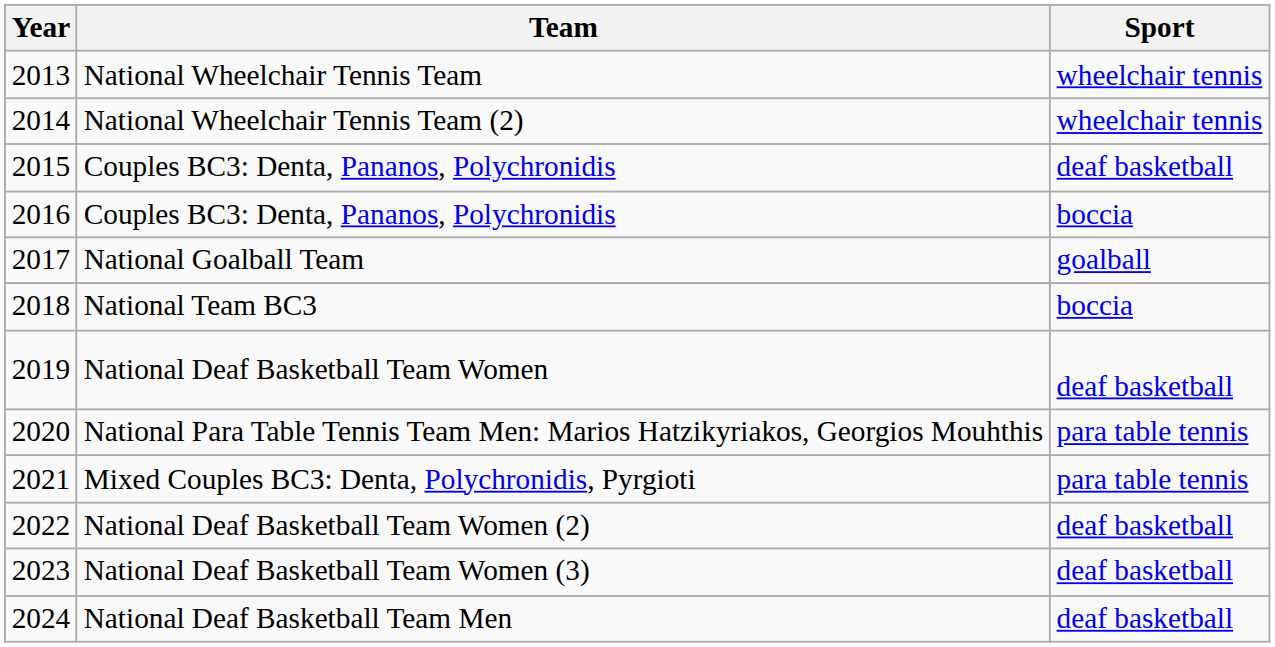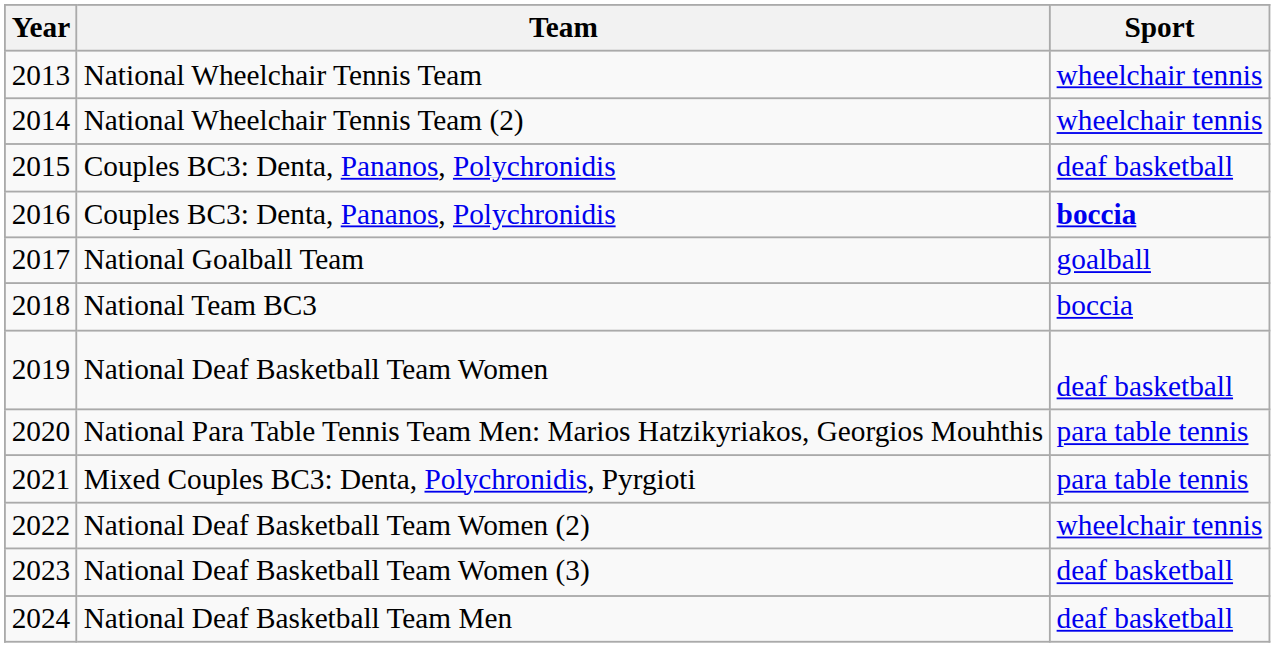 <table class="wikitable">
 <tr>
 <th>Year</th>
 <th>Team</th>
 <th>Sport</th>
 </tr>
 <tr>
 <td>2013</td>
 <td>National Wheelchair Tennis Team</td>
 <td><a href='#'>wheelchair tennis</a></td>
 </tr>
 <tr>
 <td>2014</td>
 <td>National Wheelchair Tennis Team (2)</td>
 <td><a href='#'>wheelchair tennis</a></td>
 </tr>
 <tr>
 <td>2015</td>
 <td>Couples BC3: Denta, <a href='#'>Pananos</a>, <a href='#'>Polychronidis</a></td>
 <td><a href='#'>deaf basketball</a></td>
 </tr>
 <tr>
 <td>2016</td>
 <td>Couples BC3: Denta, <a href='#'>Pananos</a>, <a href='#'>Polychronidis</a></td>
-<td><a href='#'>boccia</a></td>
+<td><strong><a href='#'>boccia</a></strong></td>
 </tr>
 <tr>
 <td>2017</td>
 <td>National Goalball Team</td>
 <td><a href='#'>goalball</a></td>
 </tr>
 <tr>
 <td>2018</td>
 <td>National Team BC3</td>
 <td><a href='#'>boccia</a></td>
 </tr>
 <tr>
 <td>2019</td>
 <td>National Deaf Basketball Team Women</td>
 <td><br><a href='#'>deaf basketball</a></td>
 </tr>
 <tr>
 <td>2020</td>
 <td>National Para Table Tennis Team Men: Marios Hatzikyriakos, Georgios Mouhthis</td>
 <td><a href='#'>para table tennis</a></td>
 </tr>
 <tr>
 <td>2021</td>
 <td>Mixed Couples BC3: Denta, <a href='#'>Polychronidis</a>, Pyrgioti</td>
 <td><a href='#'>para table tennis</a></td>
 </tr>
 <tr>
 <td>2022</td>
 <td>National Deaf Basketball Team Women (2)</td>
-<td><a href='#'>deaf basketball</a></td>
+<td><a href='#'>wheelchair tennis</a></td>
 </tr>
 <tr>
 <td>2023</td>
 <td>National Deaf Basketball Team Women (3)</td>
 <td><a href='#'>deaf basketball</a></td>
 </tr>
 <tr>
 <td>2024</td>
 <td>National Deaf Basketball Team Men</td>
 <td><a href='#'>deaf basketball</a></td>
 </tr>
 </table>
